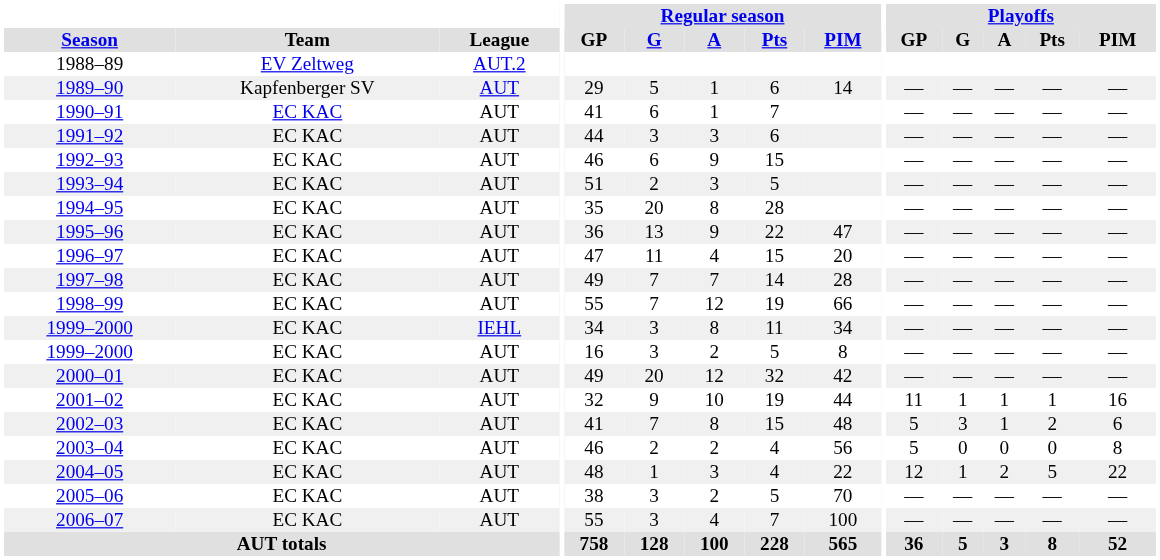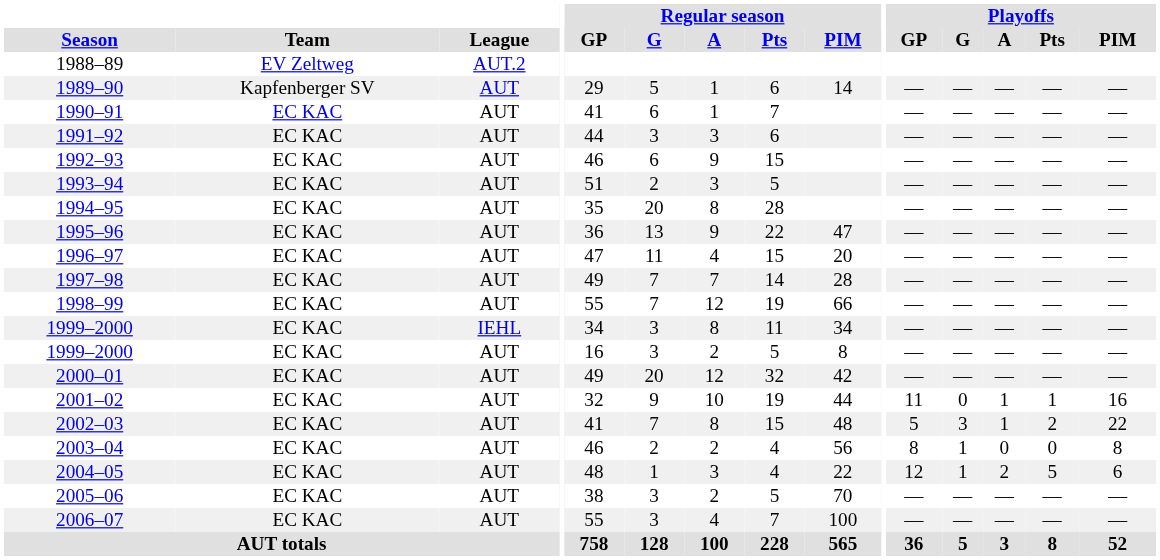 <table border="0" cellpadding="1" cellspacing="0" style="text-align:center; width:60em">
 <tr bgcolor="#e0e0e0">
 <th colspan="3" bgcolor="#ffffff"></th>
 <th rowspan="99" bgcolor="#ffffff"></th>
 <th colspan="5"><a href='#'>Regular season</a></th>
 <th rowspan="99" bgcolor="#ffffff"></th>
 <th colspan="5"><a href='#'>Playoffs</a></th>
 </tr>
 <tr bgcolor="#e0e0e0">
 <th><a href='#'>Season</a></th>
 <th>Team</th>
 <th>League</th>
 <th>GP</th>
 <th><a href='#'>G</a></th>
 <th><a href='#'>A</a></th>
 <th><a href='#'>Pts</a></th>
 <th><a href='#'>PIM</a></th>
 <th>GP</th>
 <th>G</th>
 <th>A</th>
 <th>Pts</th>
 <th>PIM</th>
 </tr>
 <tr>
 <td>1988–89</td>
 <td><a href='#'>EV Zeltweg</a></td>
 <td><a href='#'>AUT.2</a></td>
 <td></td>
 <td></td>
 <td></td>
 <td></td>
 <td></td>
 <td></td>
 <td></td>
 <td></td>
 <td></td>
 <td></td>
 </tr>
 <tr bgcolor="#f0f0f0">
 <td><a href='#'>1989–90</a></td>
 <td>Kapfenberger SV</td>
 <td><a href='#'>AUT</a></td>
 <td>29</td>
 <td>5</td>
 <td>1</td>
 <td>6</td>
 <td>14</td>
 <td>—</td>
 <td>—</td>
 <td>—</td>
 <td>—</td>
 <td>—</td>
 </tr>
 <tr>
 <td><a href='#'>1990–91</a></td>
 <td><a href='#'>EC KAC</a></td>
 <td>AUT</td>
 <td>41</td>
 <td>6</td>
 <td>1</td>
 <td>7</td>
 <td></td>
 <td>—</td>
 <td>—</td>
 <td>—</td>
 <td>—</td>
 <td>—</td>
 </tr>
 <tr bgcolor="#f0f0f0">
 <td><a href='#'>1991–92</a></td>
 <td>EC KAC</td>
 <td>AUT</td>
 <td>44</td>
 <td>3</td>
 <td>3</td>
 <td>6</td>
 <td></td>
 <td>—</td>
 <td>—</td>
 <td>—</td>
 <td>—</td>
 <td>—</td>
 </tr>
 <tr>
 <td><a href='#'>1992–93</a></td>
 <td>EC KAC</td>
 <td>AUT</td>
 <td>46</td>
 <td>6</td>
 <td>9</td>
 <td>15</td>
 <td></td>
 <td>—</td>
 <td>—</td>
 <td>—</td>
 <td>—</td>
 <td>—</td>
 </tr>
 <tr bgcolor="#f0f0f0">
 <td><a href='#'>1993–94</a></td>
 <td>EC KAC</td>
 <td>AUT</td>
 <td>51</td>
 <td>2</td>
 <td>3</td>
 <td>5</td>
 <td></td>
 <td>—</td>
 <td>—</td>
 <td>—</td>
 <td>—</td>
 <td>—</td>
 </tr>
 <tr>
 <td><a href='#'>1994–95</a></td>
 <td>EC KAC</td>
 <td>AUT</td>
 <td>35</td>
 <td>20</td>
 <td>8</td>
 <td>28</td>
 <td></td>
 <td>—</td>
 <td>—</td>
 <td>—</td>
 <td>—</td>
 <td>—</td>
 </tr>
 <tr bgcolor="#f0f0f0">
 <td><a href='#'>1995–96</a></td>
 <td>EC KAC</td>
 <td>AUT</td>
 <td>36</td>
 <td>13</td>
 <td>9</td>
 <td>22</td>
 <td>47</td>
 <td>—</td>
 <td>—</td>
 <td>—</td>
 <td>—</td>
 <td>—</td>
 </tr>
 <tr>
 <td><a href='#'>1996–97</a></td>
 <td>EC KAC</td>
 <td>AUT</td>
 <td>47</td>
 <td>11</td>
 <td>4</td>
 <td>15</td>
 <td>20</td>
 <td>—</td>
 <td>—</td>
 <td>—</td>
 <td>—</td>
 <td>—</td>
 </tr>
 <tr bgcolor="#f0f0f0">
 <td><a href='#'>1997–98</a></td>
 <td>EC KAC</td>
 <td>AUT</td>
 <td>49</td>
 <td>7</td>
 <td>7</td>
 <td>14</td>
 <td>28</td>
 <td>—</td>
 <td>—</td>
 <td>—</td>
 <td>—</td>
 <td>—</td>
 </tr>
 <tr>
 <td><a href='#'>1998–99</a></td>
 <td>EC KAC</td>
 <td>AUT</td>
 <td>55</td>
 <td>7</td>
 <td>12</td>
 <td>19</td>
 <td>66</td>
 <td>—</td>
 <td>—</td>
 <td>—</td>
 <td>—</td>
 <td>—</td>
 </tr>
 <tr bgcolor="#f0f0f0">
 <td><a href='#'>1999–2000</a></td>
 <td>EC KAC</td>
 <td><a href='#'>IEHL</a></td>
 <td>34</td>
 <td>3</td>
 <td>8</td>
 <td>11</td>
 <td>34</td>
 <td>—</td>
 <td>—</td>
 <td>—</td>
 <td>—</td>
 <td>—</td>
 </tr>
 <tr>
 <td><a href='#'>1999–2000</a></td>
 <td>EC KAC</td>
 <td>AUT</td>
 <td>16</td>
 <td>3</td>
 <td>2</td>
 <td>5</td>
 <td>8</td>
 <td>—</td>
 <td>—</td>
 <td>—</td>
 <td>—</td>
 <td>—</td>
 </tr>
 <tr bgcolor="#f0f0f0">
 <td><a href='#'>2000–01</a></td>
 <td>EC KAC</td>
 <td>AUT</td>
 <td>49</td>
 <td>20</td>
 <td>12</td>
 <td>32</td>
 <td>42</td>
 <td>—</td>
 <td>—</td>
 <td>—</td>
 <td>—</td>
 <td>—</td>
 </tr>
 <tr>
 <td><a href='#'>2001–02</a></td>
 <td>EC KAC</td>
 <td>AUT</td>
 <td>32</td>
 <td>9</td>
 <td>10</td>
 <td>19</td>
 <td>44</td>
 <td>11</td>
-<td>1</td>
+<td>0</td>
 <td>1</td>
 <td>1</td>
 <td>16</td>
 </tr>
 <tr bgcolor="#f0f0f0">
 <td><a href='#'>2002–03</a></td>
 <td>EC KAC</td>
 <td>AUT</td>
 <td>41</td>
 <td>7</td>
 <td>8</td>
 <td>15</td>
 <td>48</td>
 <td>5</td>
 <td>3</td>
 <td>1</td>
 <td>2</td>
-<td>6</td>
+<td>22</td>
 </tr>
 <tr>
 <td><a href='#'>2003–04</a></td>
 <td>EC KAC</td>
 <td>AUT</td>
 <td>46</td>
 <td>2</td>
 <td>2</td>
 <td>4</td>
 <td>56</td>
-<td>5</td>
-<td>0</td>
+<td>8</td>
+<td>1</td>
 <td>0</td>
 <td>0</td>
 <td>8</td>
 </tr>
 <tr bgcolor="#f0f0f0">
 <td><a href='#'>2004–05</a></td>
 <td>EC KAC</td>
 <td>AUT</td>
 <td>48</td>
 <td>1</td>
 <td>3</td>
 <td>4</td>
 <td>22</td>
 <td>12</td>
 <td>1</td>
 <td>2</td>
 <td>5</td>
-<td>22</td>
+<td>6</td>
 </tr>
 <tr>
 <td><a href='#'>2005–06</a></td>
 <td>EC KAC</td>
 <td>AUT</td>
 <td>38</td>
 <td>3</td>
 <td>2</td>
 <td>5</td>
 <td>70</td>
 <td>—</td>
 <td>—</td>
 <td>—</td>
 <td>—</td>
 <td>—</td>
 </tr>
 <tr bgcolor="#f0f0f0">
 <td><a href='#'>2006–07</a></td>
 <td>EC KAC</td>
 <td>AUT</td>
 <td>55</td>
 <td>3</td>
 <td>4</td>
 <td>7</td>
 <td>100</td>
 <td>—</td>
 <td>—</td>
 <td>—</td>
 <td>—</td>
 <td>—</td>
 </tr>
 <tr bgcolor="#e0e0e0">
 <th colspan="3">AUT totals</th>
 <th>758</th>
 <th>128</th>
 <th>100</th>
 <th>228</th>
 <th>565</th>
 <th>36</th>
 <th>5</th>
 <th>3</th>
 <th>8</th>
 <th>52</th>
 </tr>
 </table>
